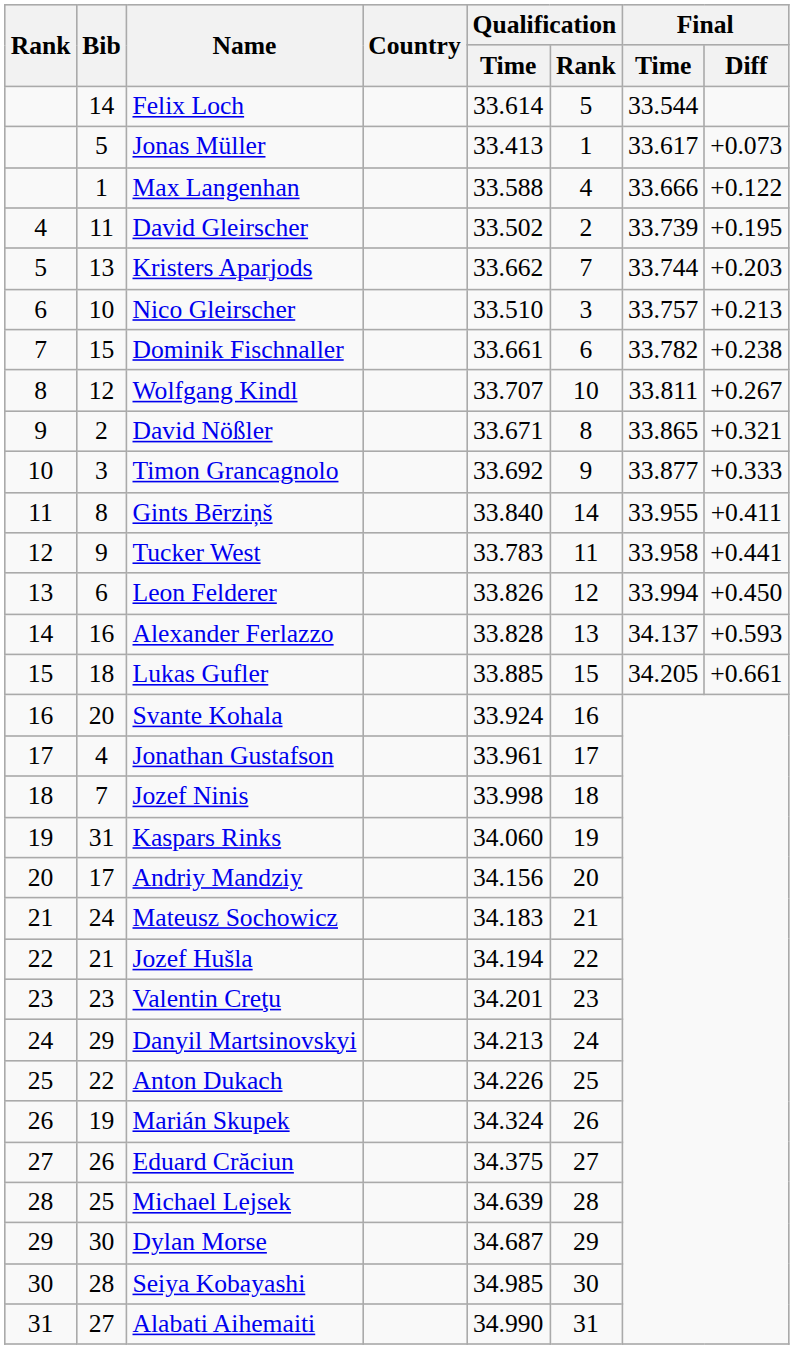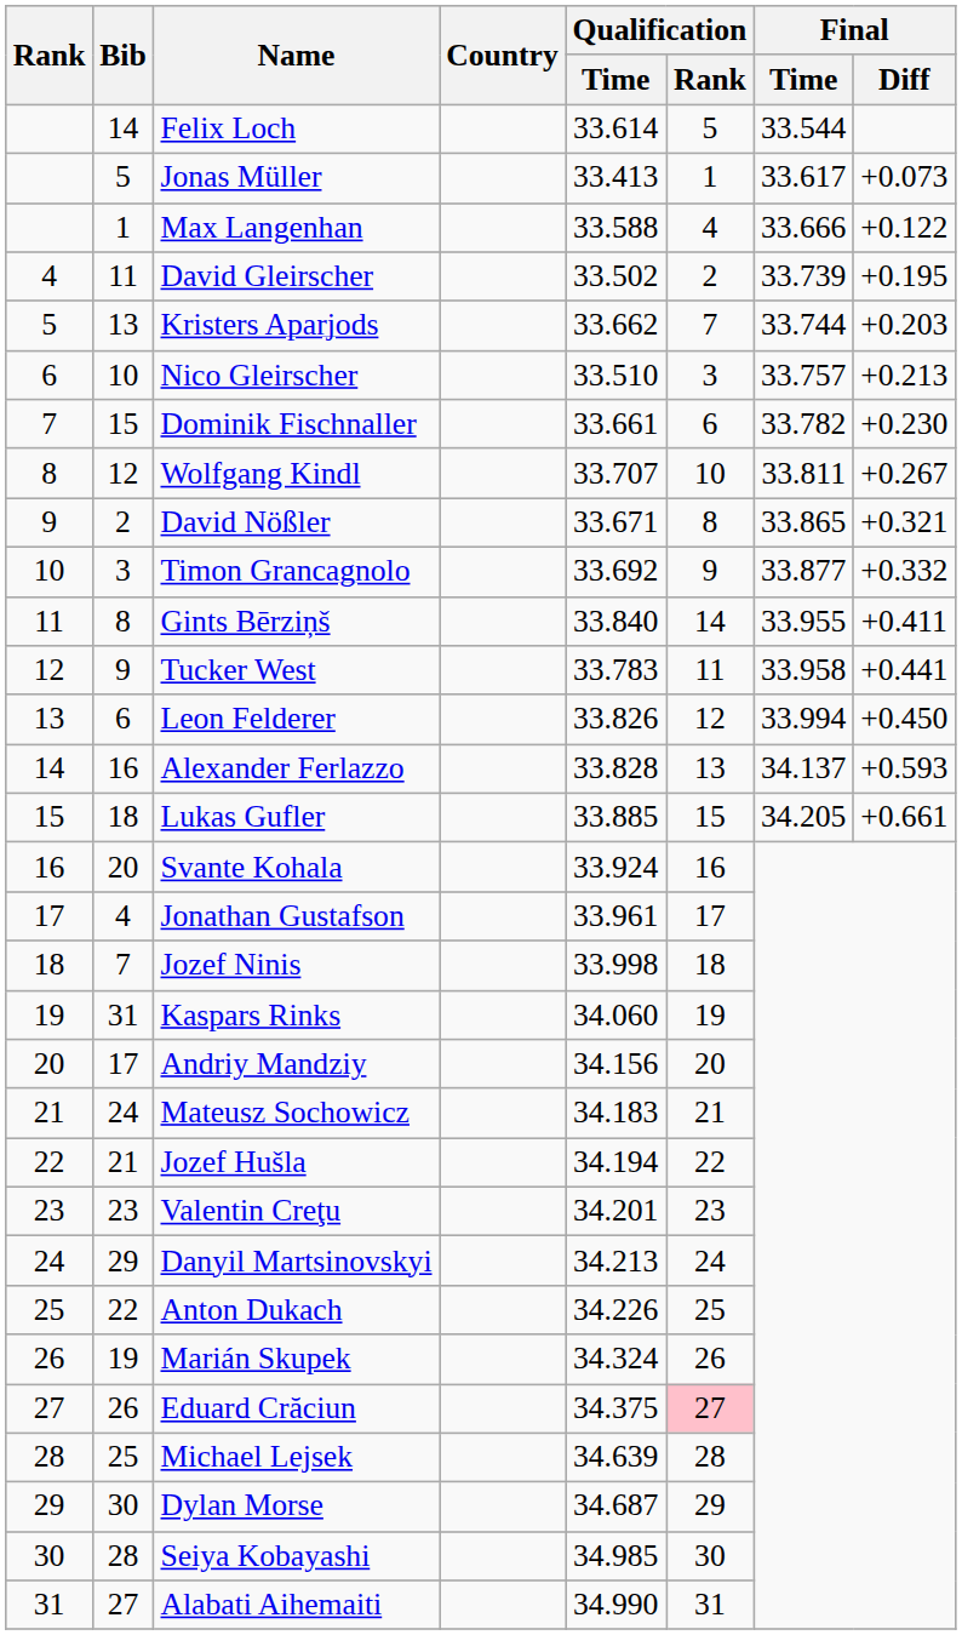 <table class="wikitable sortable" style="text-align:center">
 <tr>
 <th rowspan=2>Rank</th>
 <th rowspan=2>Bib</th>
 <th rowspan=2>Name</th>
 <th rowspan=2>Country</th>
 <th colspan=2>Qualification</th>
 <th colspan=2>Final</th>
 </tr>
 <tr>
 <th>Time</th>
 <th>Rank</th>
 <th>Time</th>
 <th>Diff</th>
 </tr>
 <tr>
 <td></td>
 <td>14</td>
 <td align=left><a href='#'>Felix Loch</a></td>
 <td align=left></td>
 <td>33.614</td>
 <td>5</td>
 <td>33.544</td>
 <td></td>
 </tr>
 <tr>
 <td></td>
 <td>5</td>
 <td align=left><a href='#'>Jonas Müller</a></td>
 <td align=left></td>
 <td>33.413</td>
 <td>1</td>
 <td>33.617</td>
 <td>+0.073</td>
 </tr>
 <tr>
 <td></td>
 <td>1</td>
 <td align=left><a href='#'>Max Langenhan</a></td>
 <td align=left></td>
 <td>33.588</td>
 <td>4</td>
 <td>33.666</td>
 <td>+0.122</td>
 </tr>
 <tr>
 <td>4</td>
 <td>11</td>
 <td align=left><a href='#'>David Gleirscher</a></td>
 <td align=left></td>
 <td>33.502</td>
 <td>2</td>
 <td>33.739</td>
 <td>+0.195</td>
 </tr>
 <tr>
 <td>5</td>
 <td>13</td>
 <td align=left><a href='#'>Kristers Aparjods</a></td>
 <td align=left></td>
 <td>33.662</td>
 <td>7</td>
 <td>33.744</td>
 <td>+0.203</td>
 </tr>
 <tr>
 <td>6</td>
 <td>10</td>
 <td align=left><a href='#'>Nico Gleirscher</a></td>
 <td align=left></td>
 <td>33.510</td>
 <td>3</td>
 <td>33.757</td>
 <td>+0.213</td>
 </tr>
 <tr>
 <td>7</td>
 <td>15</td>
 <td align=left><a href='#'>Dominik Fischnaller</a></td>
 <td align=left></td>
 <td>33.661</td>
 <td>6</td>
 <td>33.782</td>
-<td>+0.238</td>
+<td>+0.230</td>
 </tr>
 <tr>
 <td>8</td>
 <td>12</td>
 <td align=left><a href='#'>Wolfgang Kindl</a></td>
 <td align=left></td>
 <td>33.707</td>
 <td>10</td>
 <td>33.811</td>
 <td>+0.267</td>
 </tr>
 <tr>
 <td>9</td>
 <td>2</td>
 <td align=left><a href='#'>David Nößler</a></td>
 <td align=left></td>
 <td>33.671</td>
 <td>8</td>
 <td>33.865</td>
 <td>+0.321</td>
 </tr>
 <tr>
 <td>10</td>
 <td>3</td>
 <td align=left><a href='#'>Timon Grancagnolo</a></td>
 <td align=left></td>
 <td>33.692</td>
 <td>9</td>
 <td>33.877</td>
-<td>+0.333</td>
+<td>+0.332</td>
 </tr>
 <tr>
 <td>11</td>
 <td>8</td>
 <td align=left><a href='#'>Gints Bērziņš</a></td>
 <td align=left></td>
 <td>33.840</td>
 <td>14</td>
 <td>33.955</td>
 <td>+0.411</td>
 </tr>
 <tr>
 <td>12</td>
 <td>9</td>
 <td align=left><a href='#'>Tucker West</a></td>
 <td align=left></td>
 <td>33.783</td>
 <td>11</td>
 <td>33.958</td>
 <td>+0.441</td>
 </tr>
 <tr>
 <td>13</td>
 <td>6</td>
 <td align=left><a href='#'>Leon Felderer</a></td>
 <td align=left></td>
 <td>33.826</td>
 <td>12</td>
 <td>33.994</td>
 <td>+0.450</td>
 </tr>
 <tr>
 <td>14</td>
 <td>16</td>
 <td align=left><a href='#'>Alexander Ferlazzo</a></td>
 <td align=left></td>
 <td>33.828</td>
 <td>13</td>
 <td>34.137</td>
 <td>+0.593</td>
 </tr>
 <tr>
 <td>15</td>
 <td>18</td>
 <td align=left><a href='#'>Lukas Gufler</a></td>
 <td align=left></td>
 <td>33.885</td>
 <td>15</td>
 <td>34.205</td>
 <td>+0.661</td>
 </tr>
 <tr>
 <td>16</td>
 <td>20</td>
 <td align=left><a href='#'>Svante Kohala</a></td>
 <td align=left></td>
 <td>33.924</td>
 <td>16</td>
 <td colspan=2 rowspan=16></td>
 </tr>
 <tr>
 <td>17</td>
 <td>4</td>
 <td align=left><a href='#'>Jonathan Gustafson</a></td>
 <td align=left></td>
 <td>33.961</td>
 <td>17</td>
 </tr>
 <tr>
 <td>18</td>
 <td>7</td>
 <td align=left><a href='#'>Jozef Ninis</a></td>
 <td align=left></td>
 <td>33.998</td>
 <td>18</td>
 </tr>
 <tr>
 <td>19</td>
 <td>31</td>
 <td align=left><a href='#'>Kaspars Rinks</a></td>
 <td align=left></td>
 <td>34.060</td>
 <td>19</td>
 </tr>
 <tr>
 <td>20</td>
 <td>17</td>
 <td align=left><a href='#'>Andriy Mandziy</a></td>
 <td align=left></td>
 <td>34.156</td>
 <td>20</td>
 </tr>
 <tr>
 <td>21</td>
 <td>24</td>
 <td align=left><a href='#'>Mateusz Sochowicz</a></td>
 <td align=left></td>
 <td>34.183</td>
 <td>21</td>
 </tr>
 <tr>
 <td>22</td>
 <td>21</td>
 <td align=left><a href='#'>Jozef Hušla</a></td>
 <td align=left></td>
 <td>34.194</td>
 <td>22</td>
 </tr>
 <tr>
 <td>23</td>
 <td>23</td>
 <td align=left><a href='#'>Valentin Creţu</a></td>
 <td align=left></td>
 <td>34.201</td>
 <td>23</td>
 </tr>
 <tr>
 <td>24</td>
 <td>29</td>
 <td align=left><a href='#'>Danyil Martsinovskyi</a></td>
 <td align=left></td>
 <td>34.213</td>
 <td>24</td>
 </tr>
 <tr>
 <td>25</td>
 <td>22</td>
 <td align=left><a href='#'>Anton Dukach</a></td>
 <td align=left></td>
 <td>34.226</td>
 <td>25</td>
 </tr>
 <tr>
 <td>26</td>
 <td>19</td>
 <td align=left><a href='#'>Marián Skupek</a></td>
 <td align=left></td>
 <td>34.324</td>
 <td>26</td>
 </tr>
 <tr>
 <td>27</td>
 <td>26</td>
 <td align=left><a href='#'>Eduard Crăciun</a></td>
 <td align=left></td>
 <td>34.375</td>
-<td>27</td>
+<td style="background: pink;">27</td>
 </tr>
 <tr>
 <td>28</td>
 <td>25</td>
 <td align=left><a href='#'>Michael Lejsek</a></td>
 <td align=left></td>
 <td>34.639</td>
 <td>28</td>
 </tr>
 <tr>
 <td>29</td>
 <td>30</td>
 <td align=left><a href='#'>Dylan Morse</a></td>
 <td align=left></td>
 <td>34.687</td>
 <td>29</td>
 </tr>
 <tr>
 <td>30</td>
 <td>28</td>
 <td align=left><a href='#'>Seiya Kobayashi</a></td>
 <td align=left></td>
 <td>34.985</td>
 <td>30</td>
 </tr>
 <tr>
 <td>31</td>
 <td>27</td>
 <td align=left><a href='#'>Alabati Aihemaiti</a></td>
 <td align=left></td>
 <td>34.990</td>
 <td>31</td>
 </tr>
 </table>
